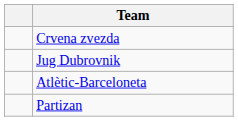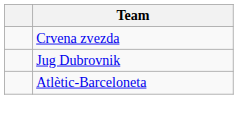 <table class="wikitable" style="text-align:center">
 <tr>
 <th width=25></th>
 <th width=220>Team</th>
 </tr>
 <tr>
 <td></td>
 <td align=left> <a href='#'>Crvena zvezda</a></td>
 </tr>
 <tr>
 <td></td>
 <td align=left> <a href='#'>Jug Dubrovnik</a></td>
 </tr>
 <tr>
 <td></td>
 <td align=left> <a href='#'>Atlètic-Barceloneta</a></td>
 </tr>
-<tr>
-<td></td>
-<td align=left> <a href='#'>Partizan</a></td>
-</tr>
 </table>
